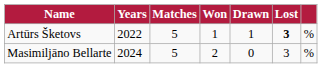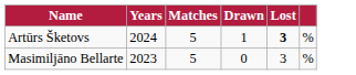 <table class="wikitable" style="text-align: center;">
 <tr>
 <th style="background:#B31B3F;color:white">Name</th>
 <th style="background:#B31B3F;color:white">Years</th>
 <th style="background:#B31B3F;color:white">Matches</th>
-<th style="background:#B31B3F;color:white">Won</th>
 <th style="background:#B31B3F;color:white">Drawn</th>
 <th style="background:#B31B3F;color:white">Lost</th>
 <th style="background:#B31B3F;color:white"></th>
 </tr>
 <tr>
 <td style="text-align: left;"> Artūrs Šketovs</td>
-<td style="text-align: left;">2022</td>
+<td style="text-align: left;">2024</td>
 <td>5</td>
-<td>1</td>
 <td>1</td>
 <td><strong>3</strong></td>
 <td>%</td>
 </tr>
 <tr>
 <td style="text-align: left;"> Masimiljāno Bellarte</td>
-<td style="text-align: left;">2024</td>
+<td style="text-align: left;">2023</td>
 <td>5</td>
-<td>2</td>
 <td>0</td>
 <td>3</td>
 <td>%</td>
 </tr>
 </table>
